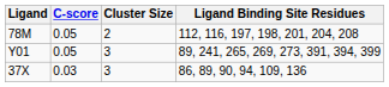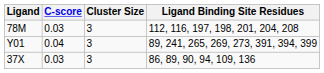 <table class="wikitable">
 <tr>
 <th>Ligand</th>
 <th><a href='#'>C-score</a></th>
 <th>Cluster Size</th>
 <th>Ligand Binding Site Residues</th>
 </tr>
 <tr>
 <td>78M</td>
-<td>0.05</td>
-<td>2</td>
+<td>0.03</td>
+<td>3</td>
 <td>112, 116, 197, 198, 201, 204, 208</td>
 </tr>
 <tr>
 <td>Y01</td>
-<td>0.05</td>
+<td>0.04</td>
 <td>3</td>
 <td>89, 241, 265, 269, 273, 391, 394, 399</td>
 </tr>
 <tr>
 <td>37X</td>
 <td>0.03</td>
 <td>3</td>
 <td>86, 89, 90, 94, 109, 136</td>
 </tr>
 </table>
